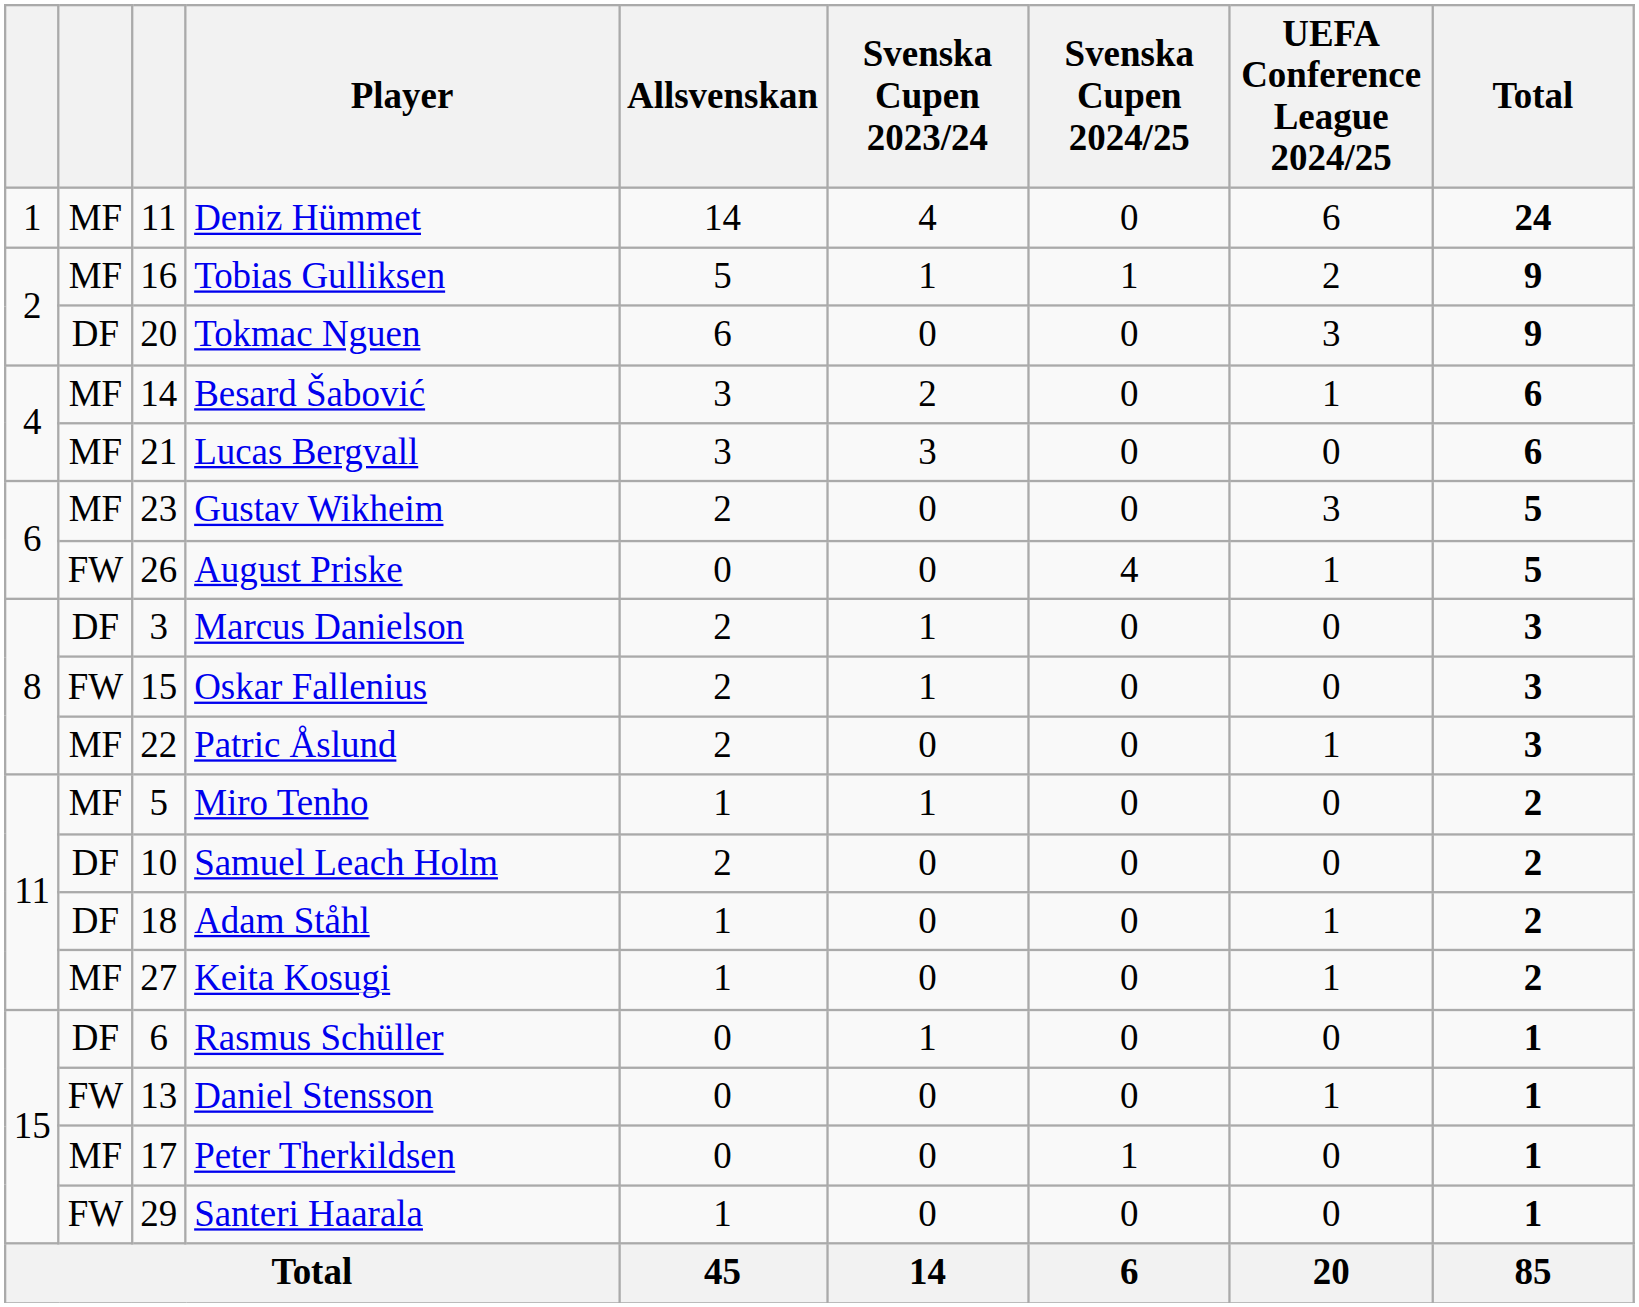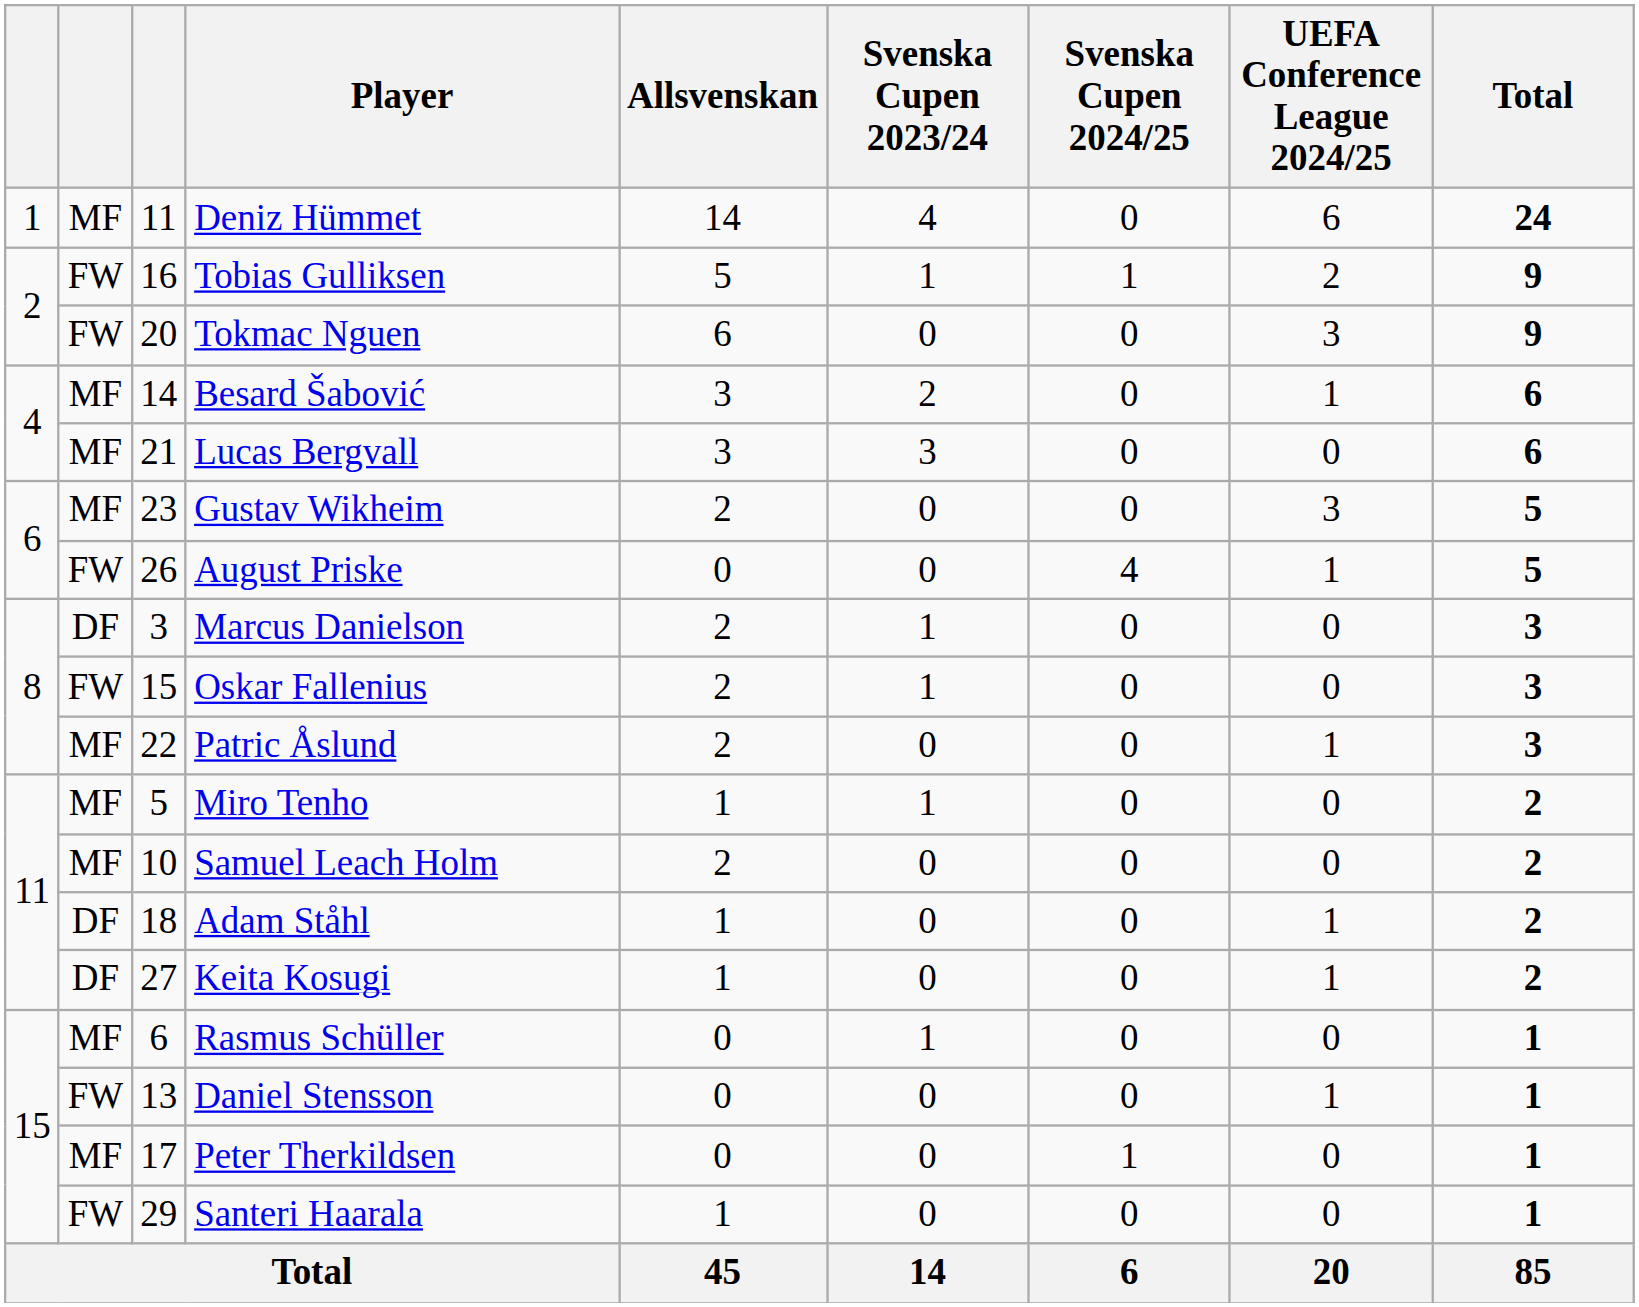 <table class="wikitable sortable" style="text-align: center;">
 <tr>
 <th width=10></th>
 <th width=10></th>
 <th width=10></th>
 <th width=180>Player</th>
 <th width=80>Allsvenskan</th>
 <th width=80>Svenska Cupen 2023/24</th>
 <th width=80>Svenska Cupen 2024/25</th>
 <th width=80>UEFA Conference League 2024/25</th>
 <th width=80>Total</th>
 </tr>
 <tr>
 <td>1</td>
 <td>MF</td>
 <td>11</td>
 <td align=left> <a href='#'>Deniz Hümmet</a></td>
 <td>14</td>
 <td>4</td>
 <td>0</td>
 <td>6</td>
 <td><strong>24</strong></td>
 </tr>
 <tr>
 <td rowspan="2">2</td>
-<td>MF</td>
+<td>FW</td>
 <td>16</td>
 <td align=left> <a href='#'>Tobias Gulliksen</a></td>
 <td>5</td>
 <td>1</td>
 <td>1</td>
 <td>2</td>
 <td><strong>9</strong></td>
 </tr>
 <tr>
-<td>DF</td>
+<td>FW</td>
 <td>20</td>
 <td align=left> <a href='#'>Tokmac Nguen</a></td>
 <td>6</td>
 <td>0</td>
 <td>0</td>
 <td>3</td>
 <td><strong>9</strong></td>
 </tr>
 <tr>
 <td rowspan="2">4</td>
 <td>MF</td>
 <td>14</td>
 <td align=left> <a href='#'>Besard Šabović</a></td>
 <td>3</td>
 <td>2</td>
 <td>0</td>
 <td>1</td>
 <td><strong>6</strong></td>
 </tr>
 <tr>
 <td>MF</td>
 <td>21</td>
 <td align=left> <a href='#'>Lucas Bergvall</a></td>
 <td>3</td>
 <td>3</td>
 <td>0</td>
 <td>0</td>
 <td><strong>6</strong></td>
 </tr>
 <tr>
 <td rowspan="2">6</td>
 <td>MF</td>
 <td>23</td>
 <td align=left> <a href='#'>Gustav Wikheim</a></td>
 <td>2</td>
 <td>0</td>
 <td>0</td>
 <td>3</td>
 <td><strong>5</strong></td>
 </tr>
 <tr>
 <td>FW</td>
 <td>26</td>
 <td align=left> <a href='#'>August Priske</a></td>
 <td>0</td>
 <td>0</td>
 <td>4</td>
 <td>1</td>
 <td><strong>5</strong></td>
 </tr>
 <tr>
 <td rowspan="3">8</td>
 <td>DF</td>
 <td>3</td>
 <td align=left> <a href='#'>Marcus Danielson</a></td>
 <td>2</td>
 <td>1</td>
 <td>0</td>
 <td>0</td>
 <td><strong>3</strong></td>
 </tr>
 <tr>
 <td>FW</td>
 <td>15</td>
 <td align=left> <a href='#'>Oskar Fallenius</a></td>
 <td>2</td>
 <td>1</td>
 <td>0</td>
 <td>0</td>
 <td><strong>3</strong></td>
 </tr>
 <tr>
 <td>MF</td>
 <td>22</td>
 <td align=left> <a href='#'>Patric Åslund</a></td>
 <td>2</td>
 <td>0</td>
 <td>0</td>
 <td>1</td>
 <td><strong>3</strong></td>
 </tr>
 <tr>
 <td rowspan="4">11</td>
 <td>MF</td>
 <td>5</td>
 <td align=left> <a href='#'>Miro Tenho</a></td>
 <td>1</td>
 <td>1</td>
 <td>0</td>
 <td>0</td>
 <td><strong>2</strong></td>
 </tr>
 <tr>
-<td>DF</td>
+<td>MF</td>
 <td>10</td>
 <td align=left> <a href='#'>Samuel Leach Holm</a></td>
 <td>2</td>
 <td>0</td>
 <td>0</td>
 <td>0</td>
 <td><strong>2</strong></td>
 </tr>
 <tr>
 <td>DF</td>
 <td>18</td>
 <td align=left> <a href='#'>Adam Ståhl</a></td>
 <td>1</td>
 <td>0</td>
 <td>0</td>
 <td>1</td>
 <td><strong>2</strong></td>
 </tr>
 <tr>
-<td>MF</td>
+<td>DF</td>
 <td>27</td>
 <td align=left> <a href='#'>Keita Kosugi</a></td>
 <td>1</td>
 <td>0</td>
 <td>0</td>
 <td>1</td>
 <td><strong>2</strong></td>
 </tr>
 <tr>
 <td rowspan="4">15</td>
-<td>DF</td>
+<td>MF</td>
 <td>6</td>
 <td align=left> <a href='#'>Rasmus Schüller</a></td>
 <td>0</td>
 <td>1</td>
 <td>0</td>
 <td>0</td>
 <td><strong>1</strong></td>
 </tr>
 <tr>
 <td>FW</td>
 <td>13</td>
 <td align=left> <a href='#'>Daniel Stensson</a></td>
 <td>0</td>
 <td>0</td>
 <td>0</td>
 <td>1</td>
 <td><strong>1</strong></td>
 </tr>
 <tr>
 <td>MF</td>
 <td>17</td>
 <td align=left> <a href='#'>Peter Therkildsen</a></td>
 <td>0</td>
 <td>0</td>
 <td>1</td>
 <td>0</td>
 <td><strong>1</strong></td>
 </tr>
 <tr>
 <td>FW</td>
 <td>29</td>
 <td align=left> <a href='#'>Santeri Haarala</a></td>
 <td>1</td>
 <td>0</td>
 <td>0</td>
 <td>0</td>
 <td><strong>1</strong></td>
 </tr>
 <tr>
 <th colspan="4">Total</th>
 <th>45</th>
 <th>14</th>
 <th>6</th>
 <th>20</th>
 <th>85</th>
 </tr>
 </table>
